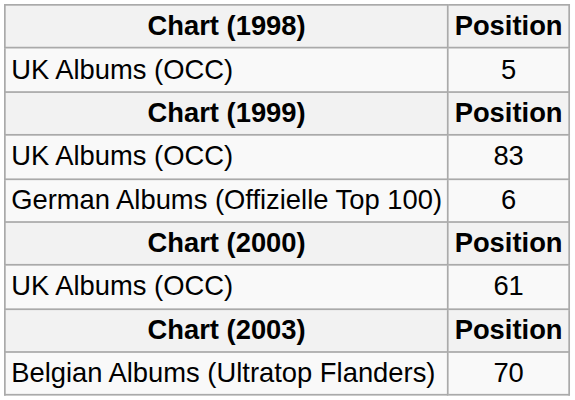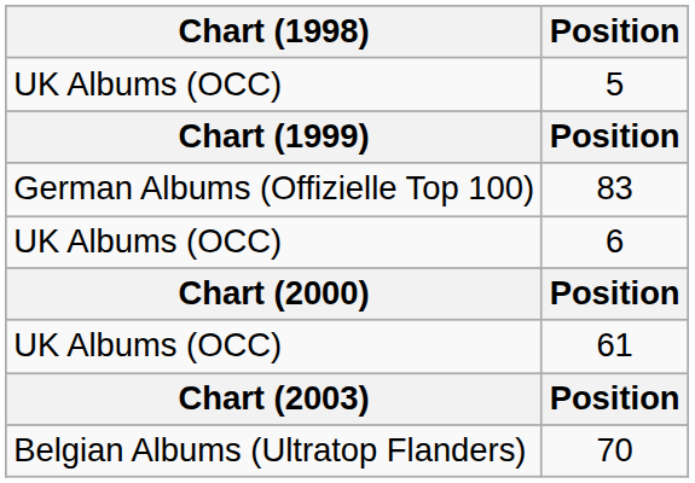 <table class="wikitable">
 <tr>
 <th>Chart (1998)</th>
 <th>Position</th>
 </tr>
 <tr>
 <td align="left">UK Albums (OCC)</td>
 <td align="center">5</td>
 </tr>
 <tr>
 <th>Chart (1999)</th>
 <th>Position</th>
 </tr>
 <tr>
-<td align="left">UK Albums (OCC)</td>
+<td align="left">German Albums (Offizielle Top 100)</td>
 <td align="center">83</td>
 </tr>
 <tr>
-<td align="left">German Albums (Offizielle Top 100)</td>
+<td align="left">UK Albums (OCC)</td>
 <td align="center">6</td>
 </tr>
 <tr>
 <th>Chart (2000)</th>
 <th>Position</th>
 </tr>
 <tr>
 <td align="left">UK Albums (OCC)</td>
 <td align="center">61</td>
 </tr>
 <tr>
 <th>Chart (2003)</th>
 <th>Position</th>
 </tr>
 <tr>
 <td align="left">Belgian Albums (Ultratop Flanders)</td>
 <td align="center">70</td>
 </tr>
 </table>
